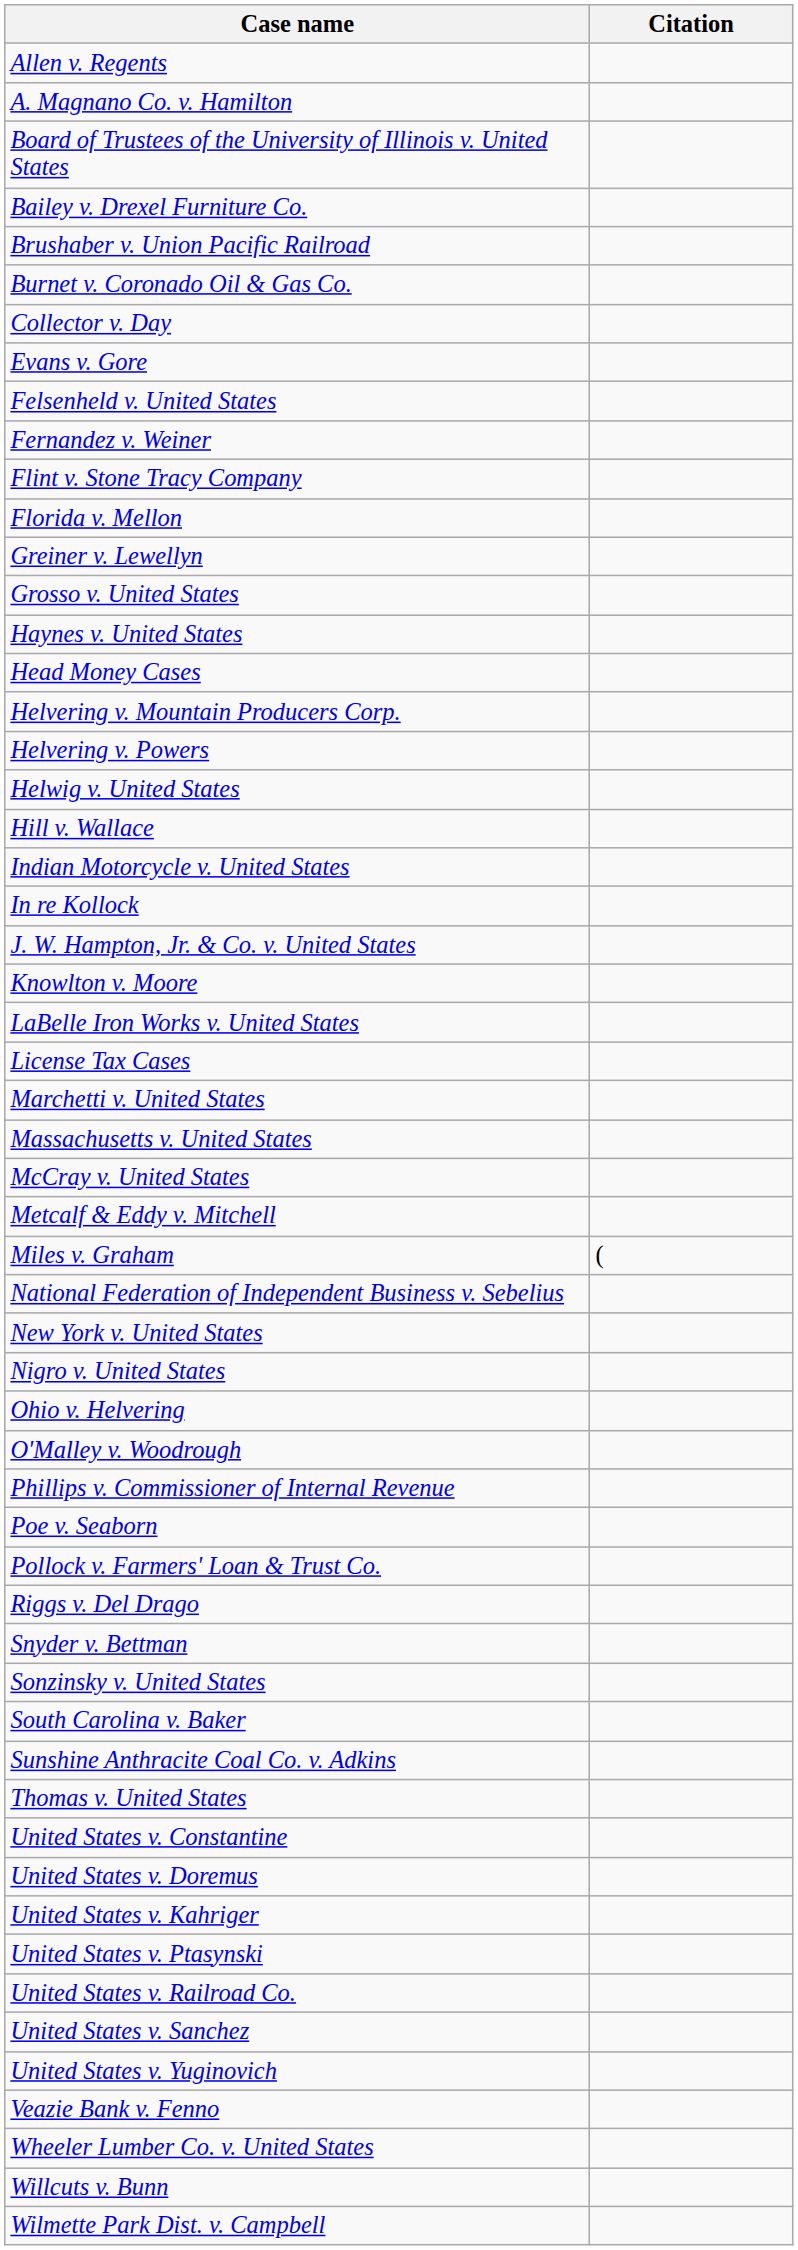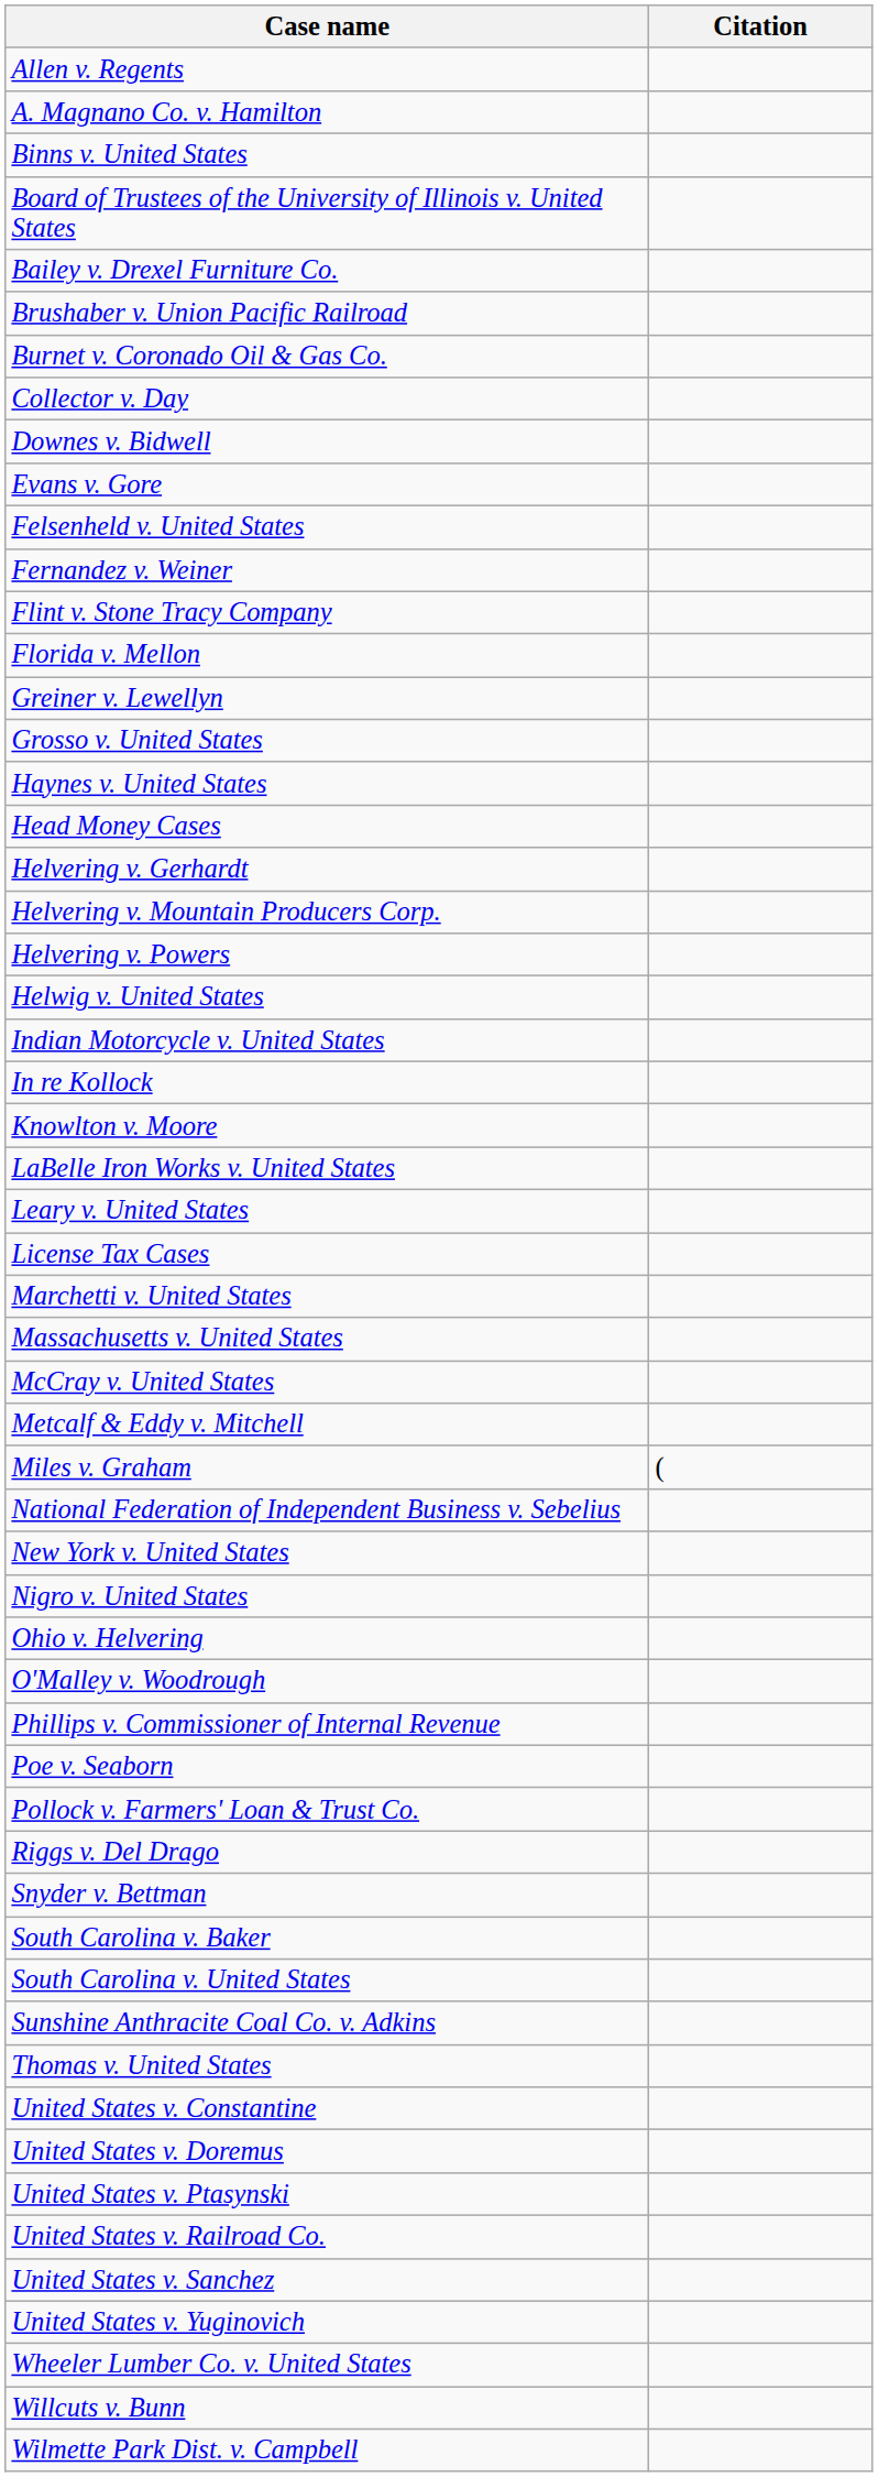 <table class="wikitable sortable" border="6">
 <tr>
 <th width=375pt; align="center">Case name</th>
 <th width=125pt; align="center">Citation</th>
 </tr>
 <tr>
 <td><em><a href='#'>Allen v. Regents</a></em></td>
 <td data-sort-value="304.439"></td>
 </tr>
 <tr>
 <td><em><a href='#'>A. Magnano Co. v. Hamilton</a></em></td>
 <td data-sort-value="292.040"></td>
+</tr>
+<tr>
+<td><em><a href='#'>Binns v. United States</a></em></td>
+<td data-sort-value="194.486"></td>
 </tr>
 <tr>
 <td><em><a href='#'>Board of Trustees of the University of Illinois v. United States</a></em></td>
 <td data-sort-value="289.048"></td>
 </tr>
 <tr>
 <td><em><a href='#'>Bailey v. Drexel Furniture Co.</a></em></td>
 <td data-sort-value="259.020"></td>
 </tr>
 <tr>
 <td><em><a href='#'>Brushaber v. Union Pacific Railroad</a></em></td>
 <td data-sort-value="240.001"></td>
 </tr>
 <tr>
 <td><em><a href='#'>Burnet v. Coronado Oil & Gas Co.</a></em></td>
 <td data-sort-value="285.393"></td>
 </tr>
 <tr>
 <td><em><a href='#'>Collector v. Day</a></em></td>
 <td data-sort-value="078.113"></td>
+</tr>
+<tr>
+<td><em><a href='#'>Downes v. Bidwell</a></em></td>
+<td data-sort-value="182.244"></td>
 </tr>
 <tr>
 <td><em><a href='#'>Evans v. Gore</a></em></td>
 <td data-sort-value="253.245"></td>
 </tr>
 <tr>
 <td><em><a href='#'>Felsenheld v. United States</a></em></td>
 <td data-sort-value="186.126"></td>
 </tr>
 <tr>
 <td><em><a href='#'>Fernandez v. Weiner</a></em></td>
 <td data-sort-value="326.340"></td>
 </tr>
 <tr>
 <td><em><a href='#'>Flint v. Stone Tracy Company</a></em></td>
 <td data-sort-value="220.107"></td>
 </tr>
 <tr>
 <td><em><a href='#'>Florida v. Mellon</a></em></td>
 <td data-sort-value="273.012"></td>
 </tr>
 <tr>
 <td><em><a href='#'>Greiner v. Lewellyn</a></em></td>
 <td data-sort-value="258.384"></td>
 </tr>
 <tr>
 <td><em><a href='#'>Grosso v. United States</a></em></td>
 <td data-sort-value="390.062"></td>
 </tr>
 <tr>
 <td><em><a href='#'>Haynes v. United States</a></em></td>
 <td data-sort-value="390.085"></td>
 </tr>
 <tr>
 <td><em><a href='#'>Head Money Cases</a></em></td>
 <td data-sort-value="112.580"></td>
 </tr>
 <tr>
+<td><em><a href='#'>Helvering v. Gerhardt</a></em></td>
+<td data-sort-value="304.405"></td>
+</tr>
+<tr>
 <td><em><a href='#'>Helvering v. Mountain Producers Corp.</a></em></td>
 <td data-sort-value="303.376"></td>
 </tr>
 <tr>
 <td><em><a href='#'>Helvering v. Powers</a></em></td>
 <td data-sort-value="293.214"></td>
 </tr>
 <tr>
 <td><em><a href='#'>Helwig v. United States</a></em></td>
 <td data-sort-value="188.605"></td>
 </tr>
 <tr>
-<td><em><a href='#'>Hill v. Wallace</a></em></td>
-<td data-sort-value="259.044"></td>
-</tr>
-<tr>
 <td><em><a href='#'>Indian Motorcycle v. United States</a></em></td>
 <td data-sort-value="283.570"></td>
 </tr>
 <tr>
 <td><em><a href='#'>In re Kollock</a></em></td>
 <td data-sort-value="165.526"></td>
 </tr>
 <tr>
-<td><em><a href='#'>J. W. Hampton, Jr. & Co. v. United States</a></em></td>
-<td data-sort-value="276.394"></td>
-</tr>
-<tr>
 <td><em><a href='#'>Knowlton v. Moore</a></em></td>
 <td data-sort-value="178.041"></td>
 </tr>
 <tr>
 <td><em><a href='#'>LaBelle Iron Works v. United States</a></em></td>
 <td data-sort-value="256.377"></td>
+</tr>
+<tr>
+<td><em><a href='#'>Leary v. United States</a></em></td>
+<td data-sort-value="395.006"></td>
 </tr>
 <tr>
 <td><em><a href='#'>License Tax Cases</a></em></td>
 <td data-sort-value="072.462"></td>
 </tr>
 <tr>
 <td><em><a href='#'>Marchetti v. United States</a></em></td>
 <td data-sort-value="390.039"></td>
 </tr>
 <tr>
 <td><em><a href='#'>Massachusetts v. United States</a></em></td>
 <td data-sort-value="435.444"></td>
 </tr>
 <tr>
 <td><em><a href='#'>McCray v. United States</a></em></td>
 <td data-sort-value="195.027"></td>
 </tr>
 <tr>
 <td><em><a href='#'>Metcalf & Eddy v. Mitchell</a></em></td>
 <td data-sort-value="269.514"></td>
 </tr>
 <tr>
 <td><em><a href='#'>Miles v. Graham</a></em></td>
 <td data-sort-value="268.501">(</td>
 </tr>
 <tr>
 <td><em><a href='#'>National Federation of Independent Business v. Sebelius</a></em></td>
 <td data-sort-value="567.000"></td>
 </tr>
 <tr>
 <td><em><a href='#'>New York v. United States</a></em></td>
 <td data-sort-value="326.572"></td>
 </tr>
 <tr>
 <td><em><a href='#'>Nigro v. United States</a></em></td>
 <td data-sort-value="276.332"></td>
 </tr>
 <tr>
 <td><em><a href='#'>Ohio v. Helvering</a></em></td>
 <td data-sort-value="292.360"></td>
 </tr>
 <tr>
 <td><em><a href='#'>O'Malley v. Woodrough</a></em></td>
 <td data-sort-value="307.277"></td>
 </tr>
 <tr>
 <td><em><a href='#'>Phillips v. Commissioner of Internal Revenue</a></em></td>
 <td data-sort-value="283.589"></td>
 </tr>
 <tr>
 <td><em><a href='#'>Poe v. Seaborn</a></em></td>
 <td data-sort-value="282.101"></td>
 </tr>
 <tr>
 <td><em><a href='#'>Pollock v. Farmers' Loan & Trust Co.</a></em></td>
 <td data-sort-value="157.429"><br></td>
 </tr>
 <tr>
 <td><em><a href='#'>Riggs v. Del Drago</a></em></td>
 <td data-sort-value="317.095"></td>
 </tr>
 <tr>
 <td><em><a href='#'>Snyder v. Bettman</a></em></td>
 <td data-sort-value="190.249"></td>
 </tr>
 <tr>
-<td><em><a href='#'>Sonzinsky v. United States</a></em></td>
-<td data-sort-value="300.506"></td>
+<td><em><a href='#'>South Carolina v. Baker</a></em></td>
+<td data-sort-value="485.505"></td>
 </tr>
 <tr>
-<td><em><a href='#'>South Carolina v. Baker</a></em></td>
-<td data-sort-value="485.505"></td>
+<td><em><a href='#'>South Carolina v. United States</a></em></td>
+<td data-sort-value="199.437"></td>
 </tr>
 <tr>
 <td><em><a href='#'>Sunshine Anthracite Coal Co. v. Adkins</a></em></td>
 <td data-sort-value="310.381"></td>
 </tr>
 <tr>
 <td><em><a href='#'>Thomas v. United States</a></em></td>
 <td data-sort-value="192.363"></td>
 </tr>
 <tr>
 <td><em><a href='#'>United States v. Constantine</a></em></td>
 <td data-sort-value="296.287"></td>
 </tr>
 <tr>
 <td><em><a href='#'>United States v. Doremus</a></em></td>
 <td data-sort-value="249.086"></td>
 </tr>
 <tr>
-<td><em><a href='#'>United States v. Kahriger</a></em></td>
-<td data-sort-value="345.022"></td>
-</tr>
-<tr>
 <td><em><a href='#'>United States v. Ptasynski</a></em></td>
 <td data-sort-value="462.074"></td>
 </tr>
 <tr>
 <td><em><a href='#'>United States v. Railroad Co.</a></em></td>
 <td data-sort-value="084.322"></td>
 </tr>
 <tr>
 <td><em><a href='#'>United States v. Sanchez</a></em></td>
 <td data-sort-value="340.042"></td>
 </tr>
 <tr>
 <td><em><a href='#'>United States v. Yuginovich</a></em></td>
 <td data-sort-value="256.450"></td>
 </tr>
 <tr>
-<td><em><a href='#'>Veazie Bank v. Fenno</a></em></td>
-<td data-sort-value="075.533"></td>
-</tr>
-<tr>
 <td><em><a href='#'>Wheeler Lumber Co. v. United States</a></em></td>
 <td data-sort-value="281.572"></td>
 </tr>
 <tr>
 <td><em><a href='#'>Willcuts v. Bunn</a></em></td>
 <td data-sort-value="282.216"></td>
 </tr>
 <tr>
 <td><em><a href='#'>Wilmette Park Dist. v. Campbell</a></em></td>
 <td data-sort-value="338.411"></td>
 </tr>
 </table>
